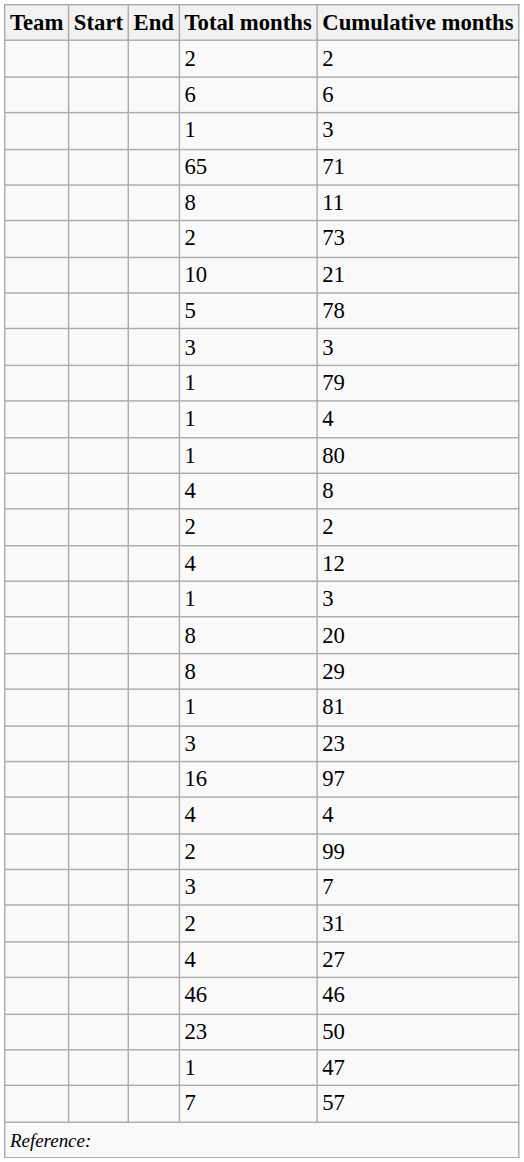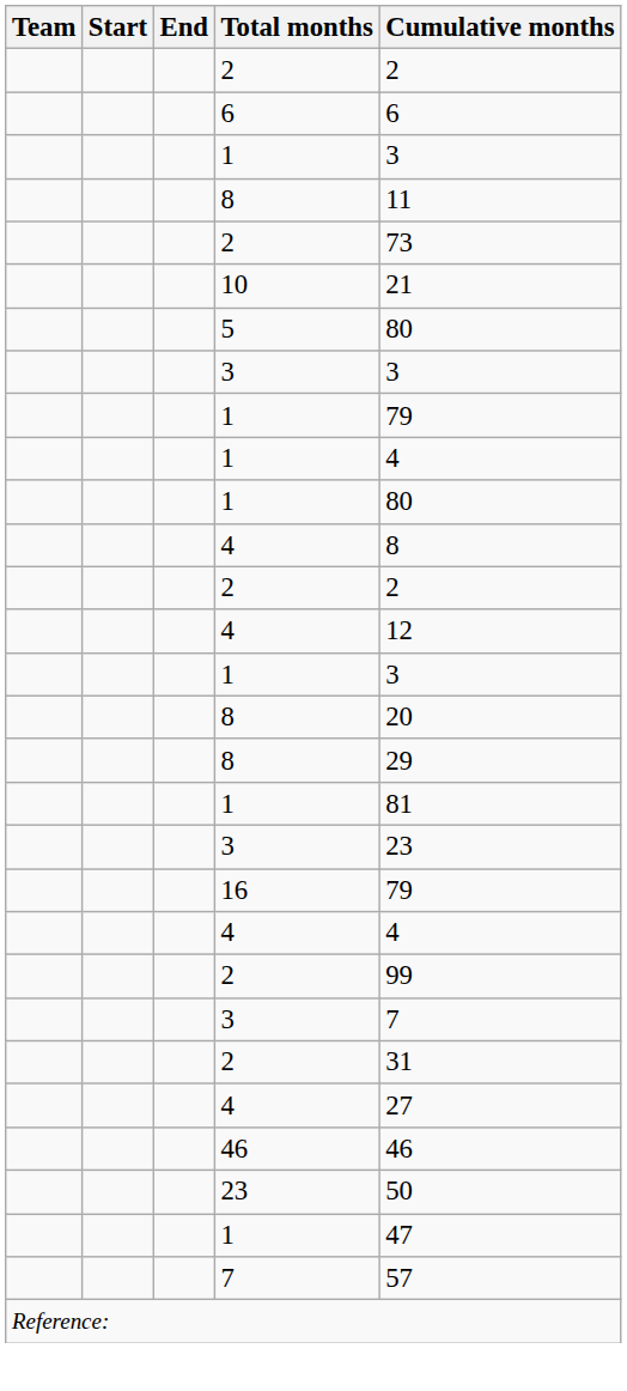 <table class="wikitable sortable">
 <tr>
 <th>Team</th>
 <th>Start</th>
 <th>End</th>
 <th>Total months</th>
 <th>Cumulative months</th>
 </tr>
 <tr>
 <td></td>
 <td></td>
 <td></td>
 <td>2</td>
 <td>2</td>
 </tr>
 <tr>
 <td></td>
 <td></td>
 <td></td>
 <td>6</td>
 <td>6</td>
 </tr>
 <tr>
 <td></td>
 <td></td>
 <td></td>
 <td>1</td>
 <td>3</td>
 </tr>
 <tr>
 <td></td>
 <td></td>
 <td></td>
-<td>65</td>
-<td>71</td>
-</tr>
-<tr>
-<td></td>
-<td></td>
-<td></td>
 <td>8</td>
 <td>11</td>
 </tr>
 <tr>
 <td></td>
 <td></td>
 <td></td>
 <td>2</td>
 <td>73</td>
 </tr>
 <tr>
 <td></td>
 <td></td>
 <td></td>
 <td>10</td>
 <td>21</td>
 </tr>
 <tr>
 <td></td>
 <td></td>
 <td></td>
 <td>5</td>
-<td>78</td>
+<td>80</td>
 </tr>
 <tr>
 <td></td>
 <td></td>
 <td></td>
 <td>3</td>
 <td>3</td>
 </tr>
 <tr>
 <td></td>
 <td></td>
 <td></td>
 <td>1</td>
 <td>79</td>
 </tr>
 <tr>
 <td></td>
 <td></td>
 <td></td>
 <td>1</td>
 <td>4</td>
 </tr>
 <tr>
 <td></td>
 <td></td>
 <td></td>
 <td>1</td>
 <td>80</td>
 </tr>
 <tr>
 <td></td>
 <td></td>
 <td></td>
 <td>4</td>
 <td>8</td>
 </tr>
 <tr>
 <td></td>
 <td></td>
 <td></td>
 <td>2</td>
 <td>2</td>
 </tr>
 <tr>
 <td></td>
 <td></td>
 <td></td>
 <td>4</td>
 <td>12</td>
 </tr>
 <tr>
 <td></td>
 <td></td>
 <td></td>
 <td>1</td>
 <td>3</td>
 </tr>
 <tr>
 <td></td>
 <td></td>
 <td></td>
 <td>8</td>
 <td>20</td>
 </tr>
 <tr>
 <td></td>
 <td></td>
 <td></td>
 <td>8</td>
 <td>29</td>
 </tr>
 <tr>
 <td></td>
 <td></td>
 <td></td>
 <td>1</td>
 <td>81</td>
 </tr>
 <tr>
 <td></td>
 <td></td>
 <td></td>
 <td>3</td>
 <td>23</td>
 </tr>
 <tr>
 <td></td>
 <td></td>
 <td></td>
 <td>16</td>
-<td>97</td>
+<td>79</td>
 </tr>
 <tr>
 <td></td>
 <td></td>
 <td></td>
 <td>4</td>
 <td>4</td>
 </tr>
 <tr>
 <td></td>
 <td></td>
 <td></td>
 <td>2</td>
 <td>99</td>
 </tr>
 <tr>
 <td></td>
 <td></td>
 <td></td>
 <td>3</td>
 <td>7</td>
 </tr>
 <tr>
 <td></td>
 <td></td>
 <td></td>
 <td>2</td>
 <td>31</td>
 </tr>
 <tr>
 <td></td>
 <td></td>
 <td></td>
 <td>4</td>
 <td>27</td>
 </tr>
 <tr>
 <td></td>
 <td></td>
 <td></td>
 <td>46</td>
 <td>46</td>
 </tr>
 <tr>
 <td></td>
 <td></td>
 <td></td>
 <td>23</td>
 <td>50</td>
 </tr>
 <tr>
 <td></td>
 <td></td>
 <td></td>
 <td>1</td>
 <td>47</td>
 </tr>
 <tr>
 <td></td>
 <td></td>
 <td></td>
 <td>7</td>
 <td>57</td>
 </tr>
 <tr>
 <td colspan=5><small><em>Reference: </em></small></td>
 </tr>
 </table>
